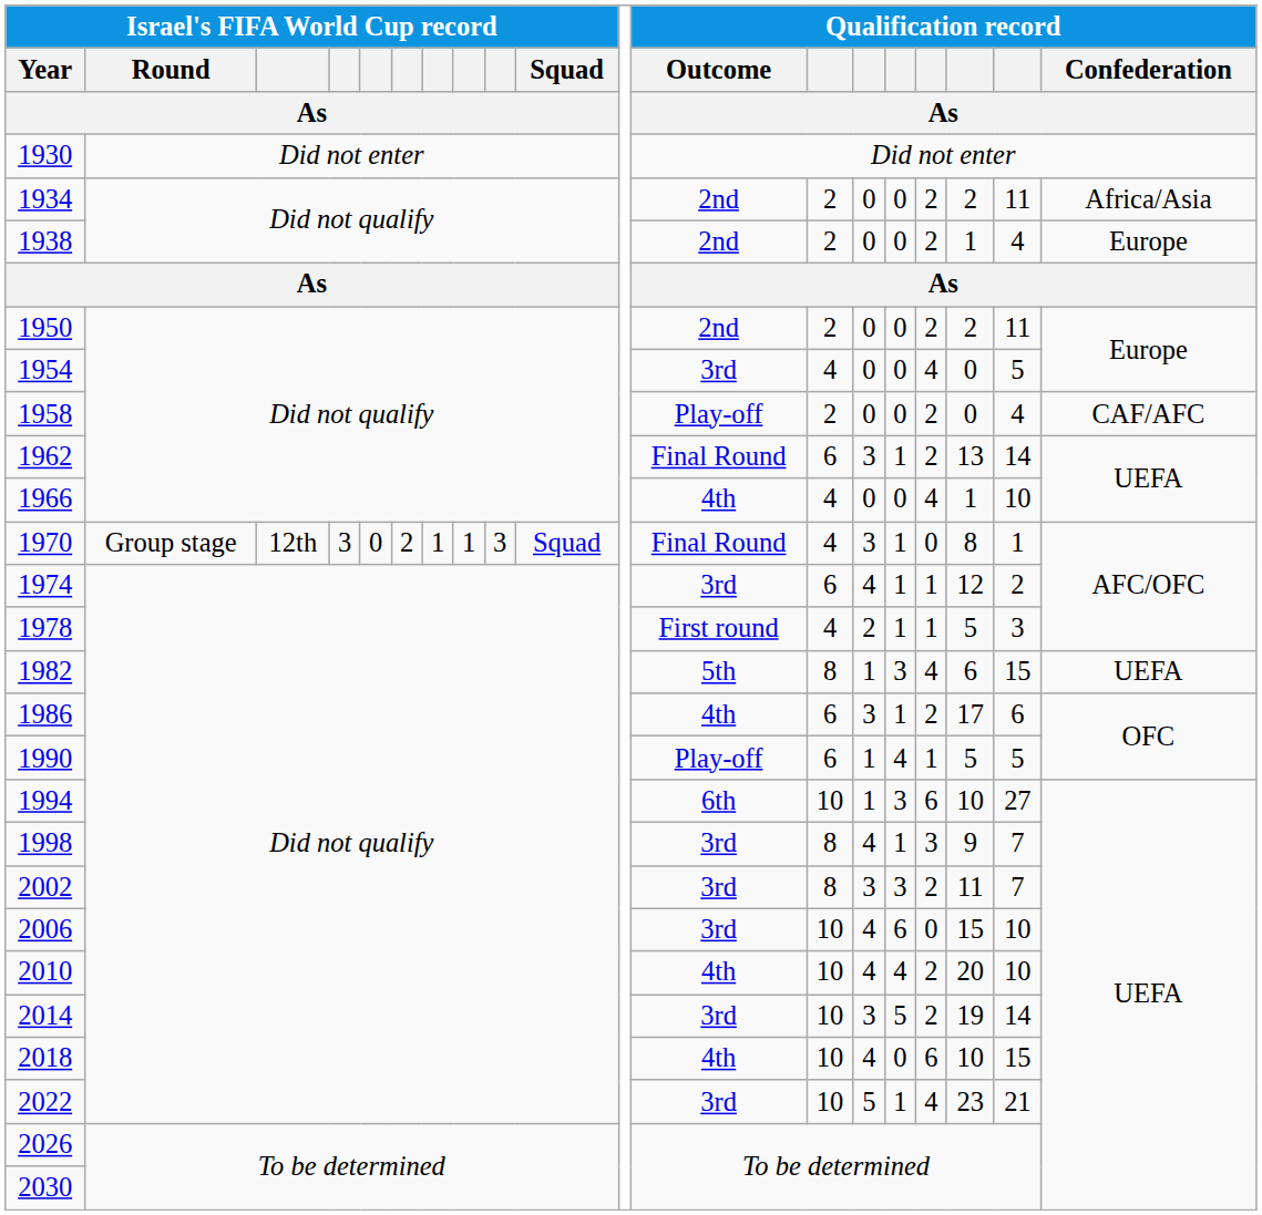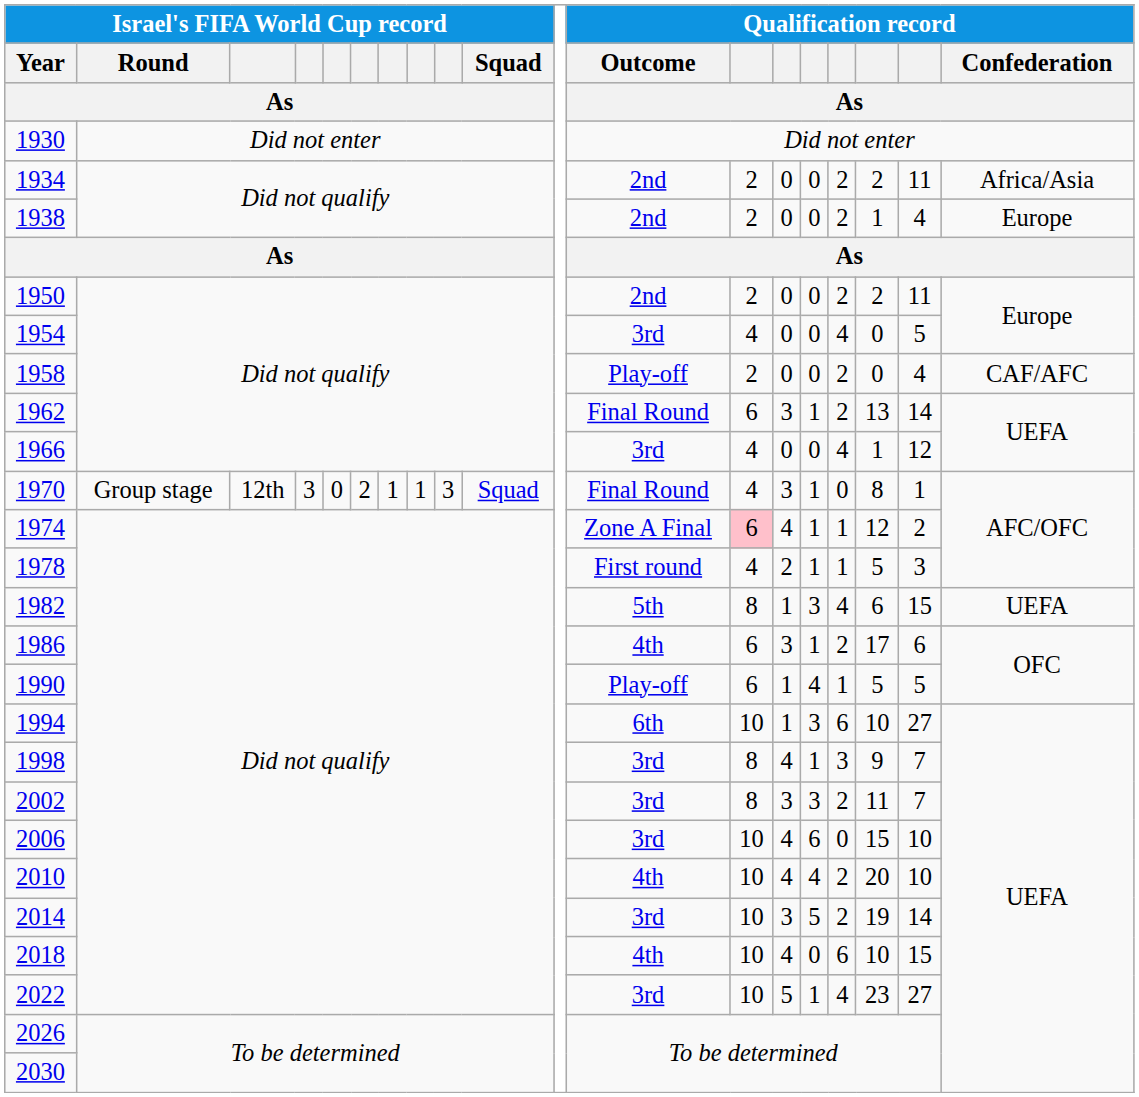 <table class="wikitable" style="text-align:center">
 <tr style="color:white">
 <th style="background:#0d94e1" colspan=10>Israel's FIFA World Cup record</th>
 <th style="width:1%;background:white" rowspan=39></th>
 <th style="background:#0d94e1" colspan=8>Qualification record</th>
 </tr>
 <tr>
 <th scope="col">Year</th>
 <th scope="col">Round</th>
 <th scope="col"></th>
 <th scope="col"></th>
 <th scope="col"></th>
 <th scope="col"></th>
 <th scope="col"></th>
 <th scope="col"></th>
 <th scope="col"></th>
 <th scope="col">Squad</th>
 <th scope="col">Outcome</th>
 <th scope="col"></th>
 <th scope="col"></th>
 <th scope="col"></th>
 <th scope="col"></th>
 <th scope="col"></th>
 <th scope="col"></th>
 <th>Confederation</th>
 </tr>
 <tr>
 <th colspan="10">As </th>
 <th colspan="8">As </th>
 </tr>
 <tr>
 <td> <a href='#'>1930</a></td>
 <td colspan=9><em>Did not enter</em></td>
 <td colspan=8><em>Did not enter</em></td>
 </tr>
 <tr>
 <td> <a href='#'>1934</a></td>
 <td rowspan=2 colspan=9><em>Did not qualify</em></td>
 <td><a href='#'>2nd</a></td>
 <td>2</td>
 <td>0</td>
 <td>0</td>
 <td>2</td>
 <td>2</td>
 <td>11</td>
 <td>Africa/Asia</td>
 </tr>
 <tr>
 <td> <a href='#'>1938</a></td>
 <td><a href='#'>2nd</a></td>
 <td>2</td>
 <td>0</td>
 <td>0</td>
 <td>2</td>
 <td>1</td>
 <td>4</td>
 <td>Europe</td>
 </tr>
 <tr>
 <th colspan="10">As </th>
 <th colspan="8">As </th>
 </tr>
 <tr>
 <td> <a href='#'>1950</a></td>
 <td rowspan=5 colspan=9><em>Did not qualify</em></td>
 <td><a href='#'>2nd</a></td>
 <td>2</td>
 <td>0</td>
 <td>0</td>
 <td>2</td>
 <td>2</td>
 <td>11</td>
 <td rowspan=2>Europe</td>
 </tr>
 <tr>
 <td> <a href='#'>1954</a></td>
 <td><a href='#'>3rd</a></td>
 <td>4</td>
 <td>0</td>
 <td>0</td>
 <td>4</td>
 <td>0</td>
 <td>5</td>
 </tr>
 <tr>
 <td> <a href='#'>1958</a></td>
 <td><a href='#'>Play-off</a></td>
 <td>2</td>
 <td>0</td>
 <td>0</td>
 <td>2</td>
 <td>0</td>
 <td>4</td>
 <td>CAF/AFC</td>
 </tr>
 <tr>
 <td> <a href='#'>1962</a></td>
 <td><a href='#'>Final Round</a></td>
 <td>6</td>
 <td>3</td>
 <td>1</td>
 <td>2</td>
 <td>13</td>
 <td>14</td>
 <td rowspan=2>UEFA</td>
 </tr>
 <tr>
 <td> <a href='#'>1966</a></td>
-<td><a href='#'>4th</a></td>
+<td><a href='#'>3rd</a></td>
 <td>4</td>
 <td>0</td>
 <td>0</td>
 <td>4</td>
 <td>1</td>
-<td>10</td>
+<td>12</td>
 </tr>
 <tr>
 <td> <a href='#'>1970</a></td>
 <td>Group stage</td>
 <td>12th</td>
 <td>3</td>
 <td>0</td>
 <td>2</td>
 <td>1</td>
 <td>1</td>
 <td>3</td>
 <td><a href='#'>Squad</a></td>
 <td><a href='#'>Final Round</a></td>
 <td>4</td>
 <td>3</td>
 <td>1</td>
 <td>0</td>
 <td>8</td>
 <td>1</td>
 <td rowspan=3>AFC/OFC</td>
 </tr>
 <tr>
 <td> <a href='#'>1974</a></td>
 <td rowspan=13 colspan=9><em>Did not qualify</em></td>
-<td><a href='#'>3rd</a></td>
-<td>6</td>
+<td><a href='#'>Zone A Final</a></td>
+<td style="background: pink;">6</td>
 <td>4</td>
 <td>1</td>
 <td>1</td>
 <td>12</td>
 <td>2</td>
 </tr>
 <tr>
 <td> <a href='#'>1978</a></td>
 <td><a href='#'>First round</a></td>
 <td>4</td>
 <td>2</td>
 <td>1</td>
 <td>1</td>
 <td>5</td>
 <td>3</td>
 </tr>
 <tr>
 <td> <a href='#'>1982</a></td>
 <td><a href='#'>5th</a></td>
 <td>8</td>
 <td>1</td>
 <td>3</td>
 <td>4</td>
 <td>6</td>
 <td>15</td>
 <td>UEFA</td>
 </tr>
 <tr>
 <td> <a href='#'>1986</a></td>
 <td><a href='#'>4th</a></td>
 <td>6</td>
 <td>3</td>
 <td>1</td>
 <td>2</td>
 <td>17</td>
 <td>6</td>
 <td rowspan=2>OFC</td>
 </tr>
 <tr>
 <td> <a href='#'>1990</a></td>
 <td><a href='#'>Play-off</a></td>
 <td>6</td>
 <td>1</td>
 <td>4</td>
 <td>1</td>
 <td>5</td>
 <td>5</td>
 </tr>
 <tr>
 <td> <a href='#'>1994</a></td>
 <td><a href='#'>6th</a></td>
 <td>10</td>
 <td>1</td>
 <td>3</td>
 <td>6</td>
 <td>10</td>
 <td>27</td>
 <td rowspan=12>UEFA</td>
 </tr>
 <tr>
 <td> <a href='#'>1998</a></td>
 <td><a href='#'>3rd</a></td>
 <td>8</td>
 <td>4</td>
 <td>1</td>
 <td>3</td>
 <td>9</td>
 <td>7</td>
 </tr>
 <tr>
 <td>  <a href='#'>2002</a></td>
 <td><a href='#'>3rd</a></td>
 <td>8</td>
 <td>3</td>
 <td>3</td>
 <td>2</td>
 <td>11</td>
 <td>7</td>
 </tr>
 <tr>
 <td> <a href='#'>2006</a></td>
 <td><a href='#'>3rd</a></td>
 <td>10</td>
 <td>4</td>
 <td>6</td>
 <td>0</td>
 <td>15</td>
 <td>10</td>
 </tr>
 <tr>
 <td> <a href='#'>2010</a></td>
 <td><a href='#'>4th</a></td>
 <td>10</td>
 <td>4</td>
 <td>4</td>
 <td>2</td>
 <td>20</td>
 <td>10</td>
 </tr>
 <tr>
 <td> <a href='#'>2014</a></td>
 <td><a href='#'>3rd</a></td>
 <td>10</td>
 <td>3</td>
 <td>5</td>
 <td>2</td>
 <td>19</td>
 <td>14</td>
 </tr>
 <tr>
 <td> <a href='#'>2018</a></td>
 <td><a href='#'>4th</a></td>
 <td>10</td>
 <td>4</td>
 <td>0</td>
 <td>6</td>
 <td>10</td>
 <td>15</td>
 </tr>
 <tr>
 <td> <a href='#'>2022</a></td>
 <td><a href='#'>3rd</a></td>
 <td>10</td>
 <td>5</td>
 <td>1</td>
 <td>4</td>
 <td>23</td>
-<td>21</td>
+<td>27</td>
 </tr>
 <tr>
 <td>   <a href='#'>2026</a></td>
 <td colspan=9 rowspan=4><em>To be determined</em></td>
 <td colspan=7 rowspan=4><em>To be determined</em></td>
 </tr>
 <tr>
 <td>      <a href='#'>2030</a></td>
 </tr>
 </table>
